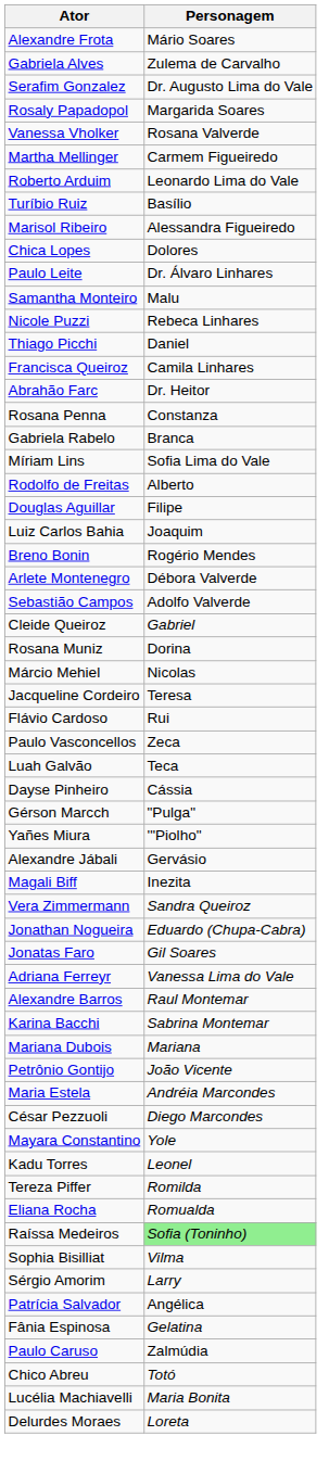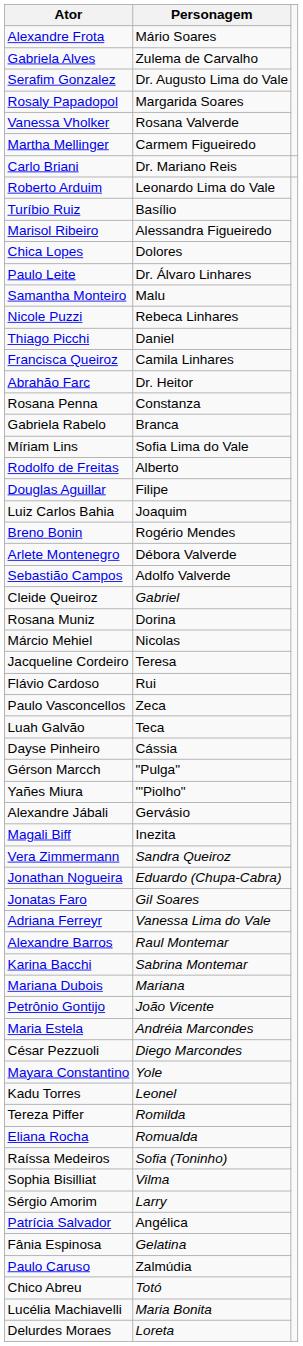 <table class="wikitable sortable">
 <tr>
 <th>Ator</th>
 <th>Personagem</th>
 </tr>
 <tr>
 <td><a href='#'>Alexandre Frota</a></td>
 <td>Mário Soares</td>
 </tr>
 <tr>
 <td><a href='#'>Gabriela Alves</a></td>
 <td>Zulema de Carvalho</td>
 </tr>
 <tr>
 <td><a href='#'>Serafim Gonzalez</a></td>
 <td>Dr. Augusto Lima do Vale</td>
 </tr>
 <tr>
 <td><a href='#'>Rosaly Papadopol</a></td>
 <td>Margarida Soares</td>
 </tr>
 <tr>
 <td><a href='#'>Vanessa Vholker</a></td>
 <td>Rosana Valverde</td>
 </tr>
 <tr>
 <td><a href='#'>Martha Mellinger</a></td>
 <td>Carmem Figueiredo</td>
+</tr>
+<tr>
+<td><a href='#'>Carlo Briani</a></td>
+<td>Dr. Mariano Reis</td>
+<td></td>
 </tr>
 <tr>
 <td><a href='#'>Roberto Arduim</a></td>
 <td>Leonardo Lima do Vale</td>
 </tr>
 <tr>
 <td><a href='#'>Turíbio Ruiz</a></td>
 <td>Basílio</td>
 </tr>
 <tr>
 <td><a href='#'>Marisol Ribeiro</a></td>
 <td>Alessandra Figueiredo</td>
 </tr>
 <tr>
 <td><a href='#'>Chica Lopes</a></td>
 <td>Dolores</td>
 </tr>
 <tr>
 <td><a href='#'>Paulo Leite</a></td>
 <td>Dr. Álvaro Linhares</td>
 </tr>
 <tr>
 <td><a href='#'>Samantha Monteiro</a></td>
 <td>Malu</td>
 </tr>
 <tr>
 <td><a href='#'>Nicole Puzzi</a></td>
 <td>Rebeca Linhares</td>
 </tr>
 <tr>
 <td><a href='#'>Thiago Picchi</a></td>
 <td>Daniel</td>
 </tr>
 <tr>
 <td><a href='#'>Francisca Queiroz</a></td>
 <td>Camila Linhares</td>
 </tr>
 <tr>
 <td><a href='#'>Abrahão Farc</a></td>
 <td>Dr. Heitor</td>
 </tr>
 <tr>
 <td>Rosana Penna</td>
 <td>Constanza</td>
 </tr>
 <tr>
 <td>Gabriela Rabelo</td>
 <td>Branca</td>
 </tr>
 <tr>
 <td>Míriam Lins</td>
 <td>Sofia Lima do Vale</td>
 </tr>
 <tr>
 <td><a href='#'>Rodolfo de Freitas</a></td>
 <td>Alberto</td>
 </tr>
 <tr>
 <td><a href='#'>Douglas Aguillar</a></td>
 <td>Filipe</td>
 </tr>
 <tr>
 <td>Luiz Carlos Bahia</td>
 <td>Joaquim</td>
 </tr>
 <tr>
 <td><a href='#'>Breno Bonin</a></td>
 <td>Rogério Mendes</td>
 </tr>
 <tr>
 <td><a href='#'>Arlete Montenegro</a></td>
 <td>Débora Valverde</td>
 </tr>
 <tr>
 <td><a href='#'>Sebastião Campos</a></td>
 <td>Adolfo Valverde</td>
 </tr>
 <tr>
 <td>Cleide Queiroz</td>
 <td><em>Gabriel</em></td>
 </tr>
 <tr>
 <td>Rosana Muniz</td>
 <td>Dorina</td>
 </tr>
 <tr>
 <td>Márcio Mehiel</td>
 <td>Nicolas</td>
 </tr>
 <tr>
 <td>Jacqueline Cordeiro</td>
 <td>Teresa</td>
 </tr>
 <tr>
 <td>Flávio Cardoso</td>
 <td>Rui</td>
 </tr>
 <tr>
 <td>Paulo Vasconcellos</td>
 <td>Zeca</td>
 </tr>
 <tr>
 <td>Luah Galvão</td>
 <td>Teca</td>
 </tr>
 <tr>
 <td>Dayse Pinheiro</td>
 <td>Cássia</td>
 </tr>
 <tr>
 <td>Gérson Marcch</td>
 <td>"Pulga"</td>
 </tr>
 <tr>
 <td>Yañes Miura</td>
 <td>'"Piolho"</td>
 </tr>
 <tr>
 <td>Alexandre Jábali</td>
 <td>Gervásio</td>
 </tr>
 <tr>
 <td><a href='#'>Magali Biff</a></td>
 <td>Inezita</td>
 </tr>
 <tr>
 <td><a href='#'>Vera Zimmermann</a></td>
 <td><em>Sandra Queiroz</em></td>
 </tr>
 <tr>
 <td><a href='#'>Jonathan Nogueira</a></td>
 <td><em>Eduardo (Chupa-Cabra)</em></td>
 </tr>
 <tr>
 <td><a href='#'>Jonatas Faro</a></td>
 <td><em>Gil Soares</em></td>
 </tr>
 <tr>
 <td><a href='#'>Adriana Ferreyr</a></td>
 <td><em>Vanessa Lima do Vale</em></td>
 </tr>
 <tr>
 <td><a href='#'>Alexandre Barros</a></td>
 <td><em>Raul Montemar</em></td>
 </tr>
 <tr>
 <td><a href='#'>Karina Bacchi</a></td>
 <td><em>Sabrina Montemar</em></td>
 </tr>
 <tr>
 <td><a href='#'>Mariana Dubois</a></td>
 <td><em>Mariana</em></td>
 </tr>
 <tr>
 <td><a href='#'>Petrônio Gontijo</a></td>
 <td><em>João Vicente</em></td>
 </tr>
 <tr>
 <td><a href='#'>Maria Estela</a></td>
 <td><em>Andréia Marcondes</em></td>
 </tr>
 <tr>
 <td>César Pezzuoli</td>
 <td><em>Diego Marcondes</em></td>
 </tr>
 <tr>
 <td><a href='#'>Mayara Constantino</a></td>
 <td><em>Yole</em></td>
 </tr>
 <tr>
 <td>Kadu Torres</td>
 <td><em>Leonel</em></td>
 </tr>
 <tr>
 <td>Tereza Piffer</td>
 <td><em>Romilda</em></td>
 </tr>
 <tr>
 <td><a href='#'>Eliana Rocha</a></td>
 <td><em>Romualda</em></td>
 </tr>
 <tr>
 <td>Raíssa Medeiros</td>
-<td style="background: lightgreen;"><em>Sofia (Toninho)</em></td>
+<td><em>Sofia (Toninho)</em></td>
 </tr>
 <tr>
 <td>Sophia Bisilliat</td>
 <td><em>Vilma</em></td>
 </tr>
 <tr>
 <td>Sérgio Amorim</td>
 <td><em>Larry</em></td>
 </tr>
 <tr>
 <td><a href='#'>Patrícia Salvador</a></td>
 <td>Angélica</td>
 </tr>
 <tr>
 <td>Fânia Espinosa</td>
 <td><em>Gelatina</em></td>
 </tr>
 <tr>
 <td><a href='#'>Paulo Caruso</a></td>
 <td>Zalmúdia</td>
 </tr>
 <tr>
 <td>Chico Abreu</td>
 <td><em>Totó</em></td>
 </tr>
 <tr>
 <td>Lucélia Machiavelli</td>
 <td><em>Maria Bonita</em></td>
 </tr>
 <tr>
 <td>Delurdes Moraes</td>
 <td><em>Loreta</em></td>
 </tr>
 </table>
